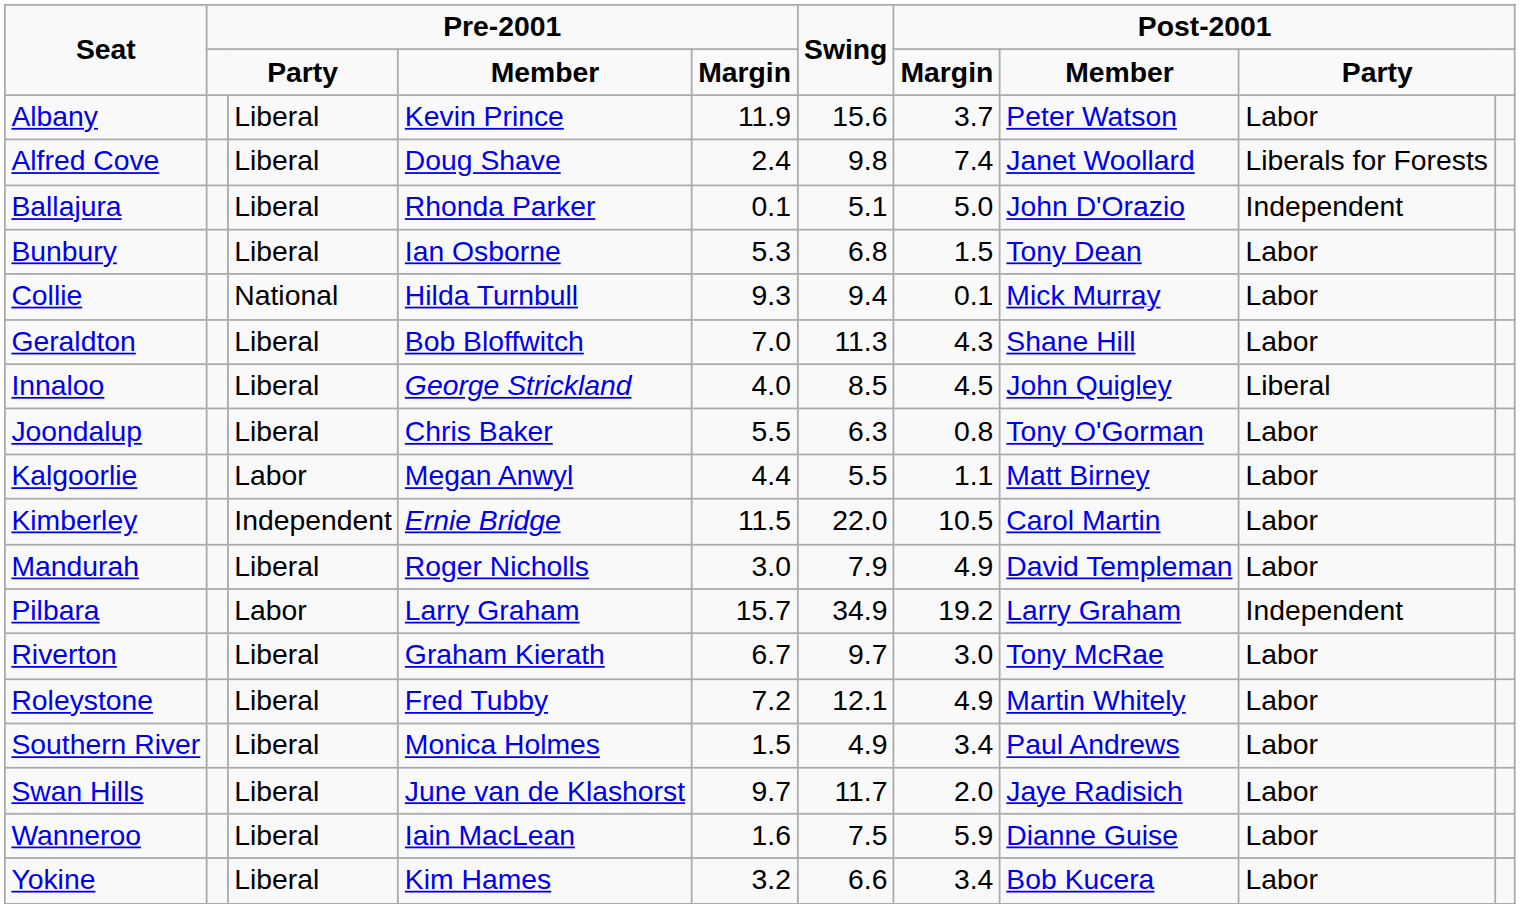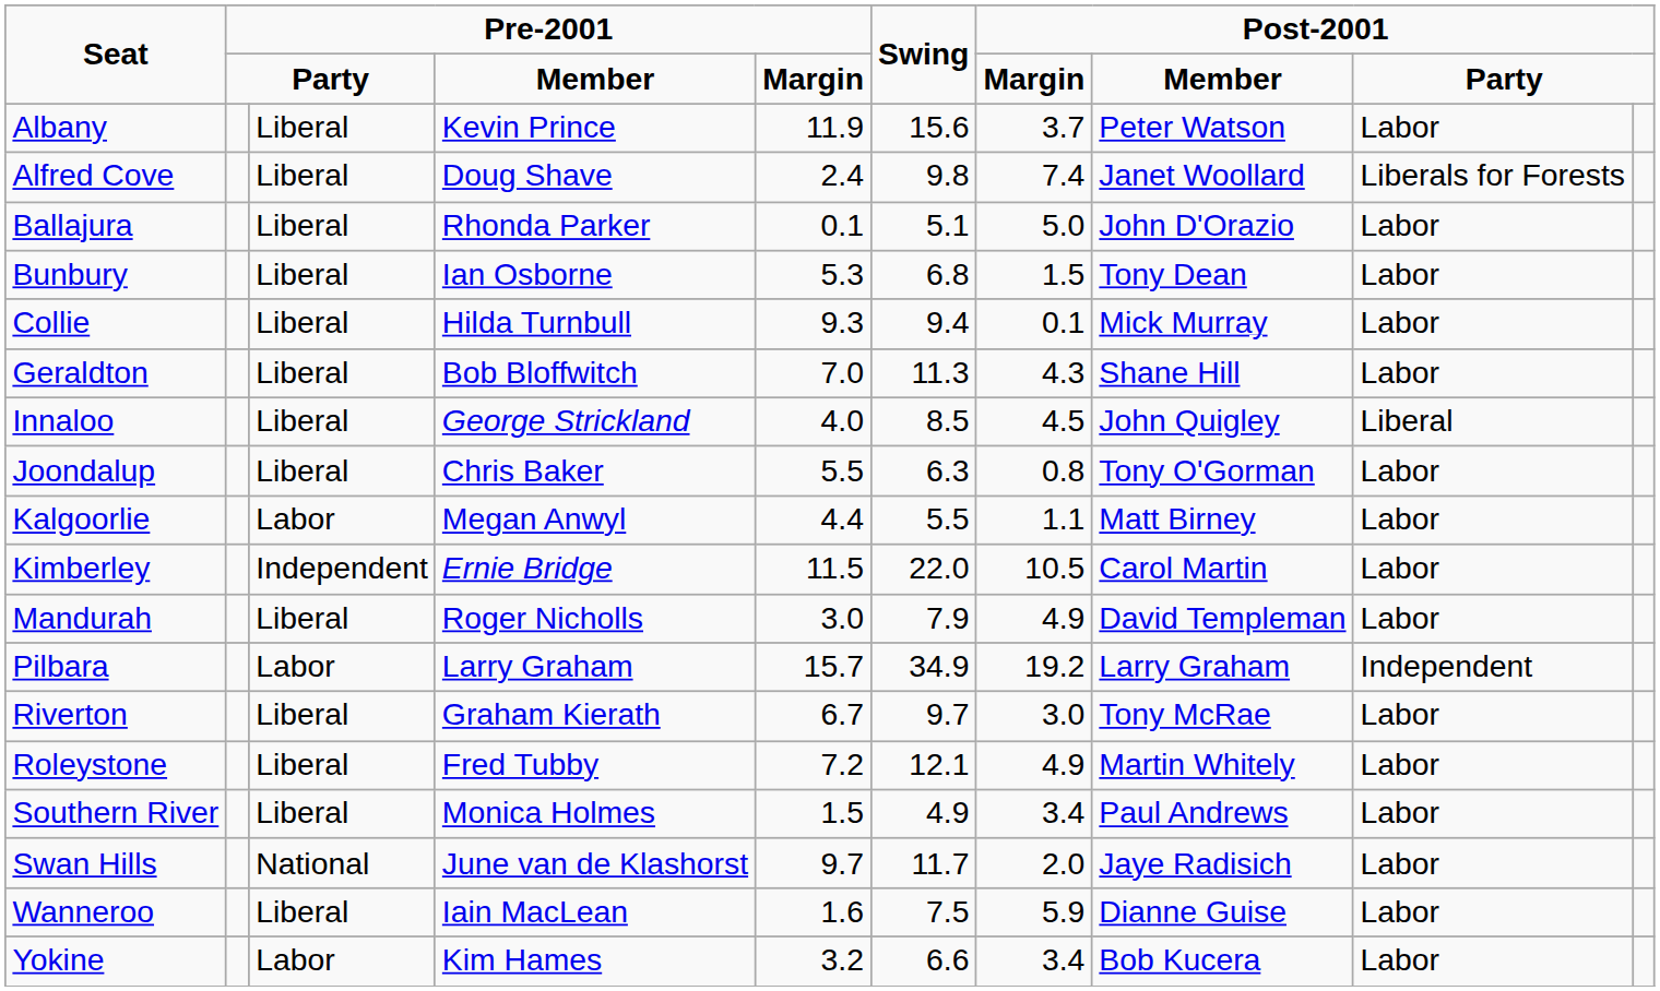 <table class="wikitable">
 <tr>
 <td rowspan="2" style="text-align:center"><strong>Seat</strong></td>
 <td colspan="4" style="text-align:center"><strong>Pre-2001</strong></td>
 <td rowspan="2" style="text-align:center"><strong>Swing</strong></td>
 <td colspan="4" style="text-align:center"><strong>Post-2001</strong></td>
 </tr>
 <tr>
 <td colspan="2" style="text-align:center"><strong>Party</strong></td>
 <td style="text-align:center"><strong>Member</strong></td>
 <td style="text-align:center"><strong>Margin</strong></td>
 <td style="text-align:center"><strong>Margin</strong></td>
 <td style="text-align:center"><strong>Member</strong></td>
 <td colspan="2" style="text-align:center"><strong>Party</strong></td>
 </tr>
 <tr>
 <td><a href='#'>Albany</a></td>
 <td> </td>
 <td>Liberal</td>
 <td><a href='#'>Kevin Prince</a></td>
 <td style="text-align:right;">11.9</td>
 <td style="text-align:right;">15.6</td>
 <td style="text-align:right;">3.7</td>
 <td><a href='#'>Peter Watson</a></td>
 <td>Labor</td>
 <td> </td>
 </tr>
 <tr>
 <td><a href='#'>Alfred Cove</a></td>
 <td> </td>
 <td>Liberal</td>
 <td><a href='#'>Doug Shave</a></td>
 <td style="text-align:right;">2.4</td>
 <td style="text-align:right;">9.8</td>
 <td style="text-align:right;">7.4</td>
 <td><a href='#'>Janet Woollard</a></td>
 <td>Liberals for Forests</td>
 <td> </td>
 </tr>
 <tr>
 <td><a href='#'>Ballajura</a></td>
 <td> </td>
 <td>Liberal</td>
 <td><a href='#'>Rhonda Parker</a></td>
 <td style="text-align:right;">0.1</td>
 <td style="text-align:right;">5.1</td>
 <td style="text-align:right;">5.0</td>
 <td><a href='#'>John D'Orazio</a></td>
-<td>Independent</td>
+<td>Labor</td>
 <td> </td>
 </tr>
 <tr>
 <td><a href='#'>Bunbury</a></td>
 <td> </td>
 <td>Liberal</td>
 <td><a href='#'>Ian Osborne</a></td>
 <td style="text-align:right;">5.3</td>
 <td style="text-align:right;">6.8</td>
 <td style="text-align:right;">1.5</td>
 <td><a href='#'>Tony Dean</a></td>
 <td>Labor</td>
 <td> </td>
 </tr>
 <tr>
 <td><a href='#'>Collie</a></td>
 <td> </td>
-<td>National</td>
+<td>Liberal</td>
 <td><a href='#'>Hilda Turnbull</a></td>
 <td style="text-align:right;">9.3</td>
 <td style="text-align:right;">9.4</td>
 <td style="text-align:right;">0.1</td>
 <td><a href='#'>Mick Murray</a></td>
 <td>Labor</td>
 <td> </td>
 </tr>
 <tr>
 <td><a href='#'>Geraldton</a></td>
 <td> </td>
 <td>Liberal</td>
 <td><a href='#'>Bob Bloffwitch</a></td>
 <td style="text-align:right;">7.0</td>
 <td style="text-align:right;">11.3</td>
 <td style="text-align:right;">4.3</td>
 <td><a href='#'>Shane Hill</a></td>
 <td>Labor</td>
 <td> </td>
 </tr>
 <tr>
 <td><a href='#'>Innaloo</a></td>
 <td> </td>
 <td>Liberal</td>
 <td><em><a href='#'>George Strickland</a></em></td>
 <td style="text-align:right;">4.0</td>
 <td style="text-align:right;">8.5</td>
 <td style="text-align:right;">4.5</td>
 <td><a href='#'>John Quigley</a></td>
 <td>Liberal</td>
 <td> </td>
 </tr>
 <tr>
 <td><a href='#'>Joondalup</a></td>
 <td> </td>
 <td>Liberal</td>
 <td><a href='#'>Chris Baker</a></td>
 <td style="text-align:right;">5.5</td>
 <td style="text-align:right;">6.3</td>
 <td style="text-align:right;">0.8</td>
 <td><a href='#'>Tony O'Gorman</a></td>
 <td>Labor</td>
 <td> </td>
 </tr>
 <tr>
 <td><a href='#'>Kalgoorlie</a></td>
 <td> </td>
 <td>Labor</td>
 <td><a href='#'>Megan Anwyl</a></td>
 <td style="text-align:right;">4.4</td>
 <td style="text-align:right;">5.5</td>
 <td style="text-align:right;">1.1</td>
 <td><a href='#'>Matt Birney</a></td>
 <td>Labor</td>
 <td> </td>
 </tr>
 <tr>
 <td><a href='#'>Kimberley</a></td>
 <td> </td>
 <td>Independent</td>
 <td><em><a href='#'>Ernie Bridge</a></em></td>
 <td style="text-align:right;">11.5</td>
 <td style="text-align:right;">22.0</td>
 <td style="text-align:right;">10.5</td>
 <td><a href='#'>Carol Martin</a></td>
 <td>Labor</td>
 <td> </td>
 </tr>
 <tr>
 <td><a href='#'>Mandurah</a></td>
 <td> </td>
 <td>Liberal</td>
 <td><a href='#'>Roger Nicholls</a></td>
 <td style="text-align:right;">3.0</td>
 <td style="text-align:right;">7.9</td>
 <td style="text-align:right;">4.9</td>
 <td><a href='#'>David Templeman</a></td>
 <td>Labor</td>
 <td> </td>
 </tr>
 <tr>
 <td><a href='#'>Pilbara</a></td>
 <td> </td>
 <td>Labor</td>
 <td><a href='#'>Larry Graham</a></td>
 <td style="text-align:right;">15.7</td>
 <td style="text-align:right;">34.9</td>
 <td style="text-align:right;">19.2</td>
 <td><a href='#'>Larry Graham</a></td>
 <td>Independent</td>
 <td> </td>
 </tr>
 <tr>
 <td><a href='#'>Riverton</a></td>
 <td> </td>
 <td>Liberal</td>
 <td><a href='#'>Graham Kierath</a></td>
 <td style="text-align:right;">6.7</td>
 <td style="text-align:right;">9.7</td>
 <td style="text-align:right;">3.0</td>
 <td><a href='#'>Tony McRae</a></td>
 <td>Labor</td>
 <td> </td>
 </tr>
 <tr>
 <td><a href='#'>Roleystone</a></td>
 <td> </td>
 <td>Liberal</td>
 <td><a href='#'>Fred Tubby</a></td>
 <td style="text-align:right;">7.2</td>
 <td style="text-align:right;">12.1</td>
 <td style="text-align:right;">4.9</td>
 <td><a href='#'>Martin Whitely</a></td>
 <td>Labor</td>
 <td> </td>
 </tr>
 <tr>
 <td><a href='#'>Southern River</a></td>
 <td> </td>
 <td>Liberal</td>
 <td><a href='#'>Monica Holmes</a></td>
 <td style="text-align:right;">1.5</td>
 <td style="text-align:right;">4.9</td>
 <td style="text-align:right;">3.4</td>
 <td><a href='#'>Paul Andrews</a></td>
 <td>Labor</td>
 <td> </td>
 </tr>
 <tr>
 <td><a href='#'>Swan Hills</a></td>
 <td> </td>
-<td>Liberal</td>
+<td>National</td>
 <td><a href='#'>June van de Klashorst</a></td>
 <td style="text-align:right;">9.7</td>
 <td style="text-align:right;">11.7</td>
 <td style="text-align:right;">2.0</td>
 <td><a href='#'>Jaye Radisich</a></td>
 <td>Labor</td>
 <td> </td>
 </tr>
 <tr>
 <td><a href='#'>Wanneroo</a></td>
 <td> </td>
 <td>Liberal</td>
 <td><a href='#'>Iain MacLean</a></td>
 <td style="text-align:right;">1.6</td>
 <td style="text-align:right;">7.5</td>
 <td style="text-align:right;">5.9</td>
 <td><a href='#'>Dianne Guise</a></td>
 <td>Labor</td>
 <td> </td>
 </tr>
 <tr>
 <td><a href='#'>Yokine</a></td>
 <td> </td>
-<td>Liberal</td>
+<td>Labor</td>
 <td><a href='#'>Kim Hames</a></td>
 <td style="text-align:right;">3.2</td>
 <td style="text-align:right;">6.6</td>
 <td style="text-align:right;">3.4</td>
 <td><a href='#'>Bob Kucera</a></td>
 <td>Labor</td>
 <td> </td>
 </tr>
 <tr>
 </tr>
 </table>
